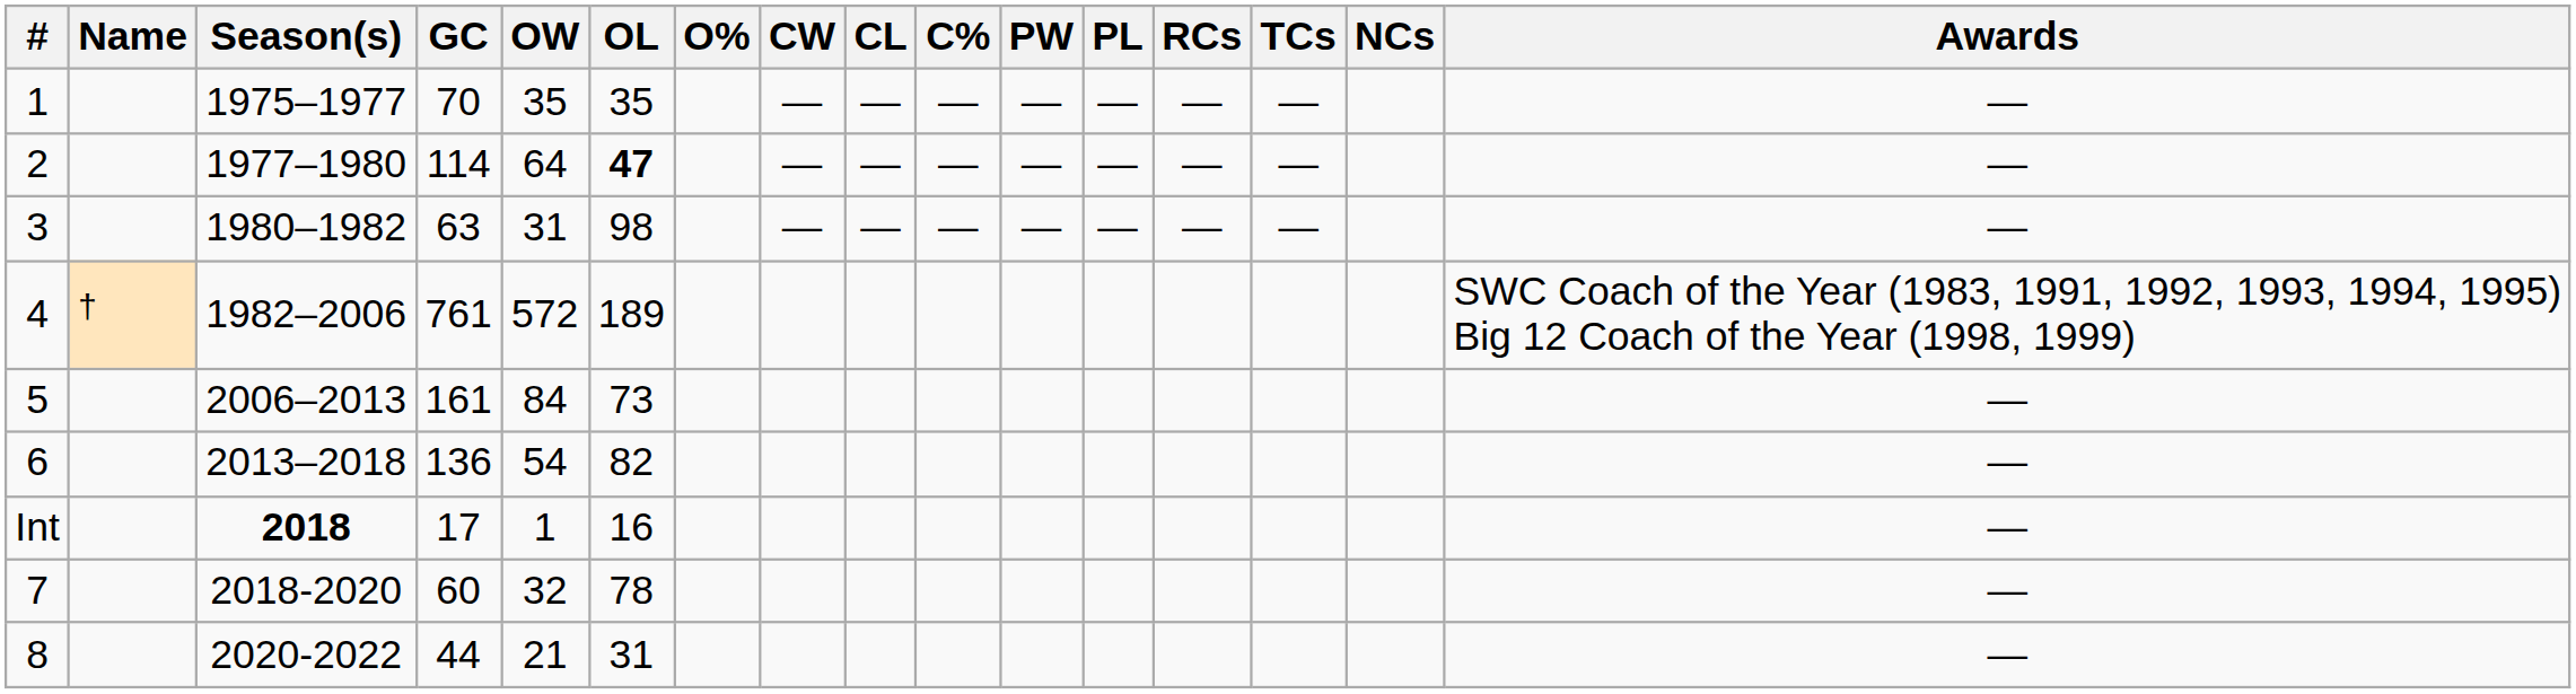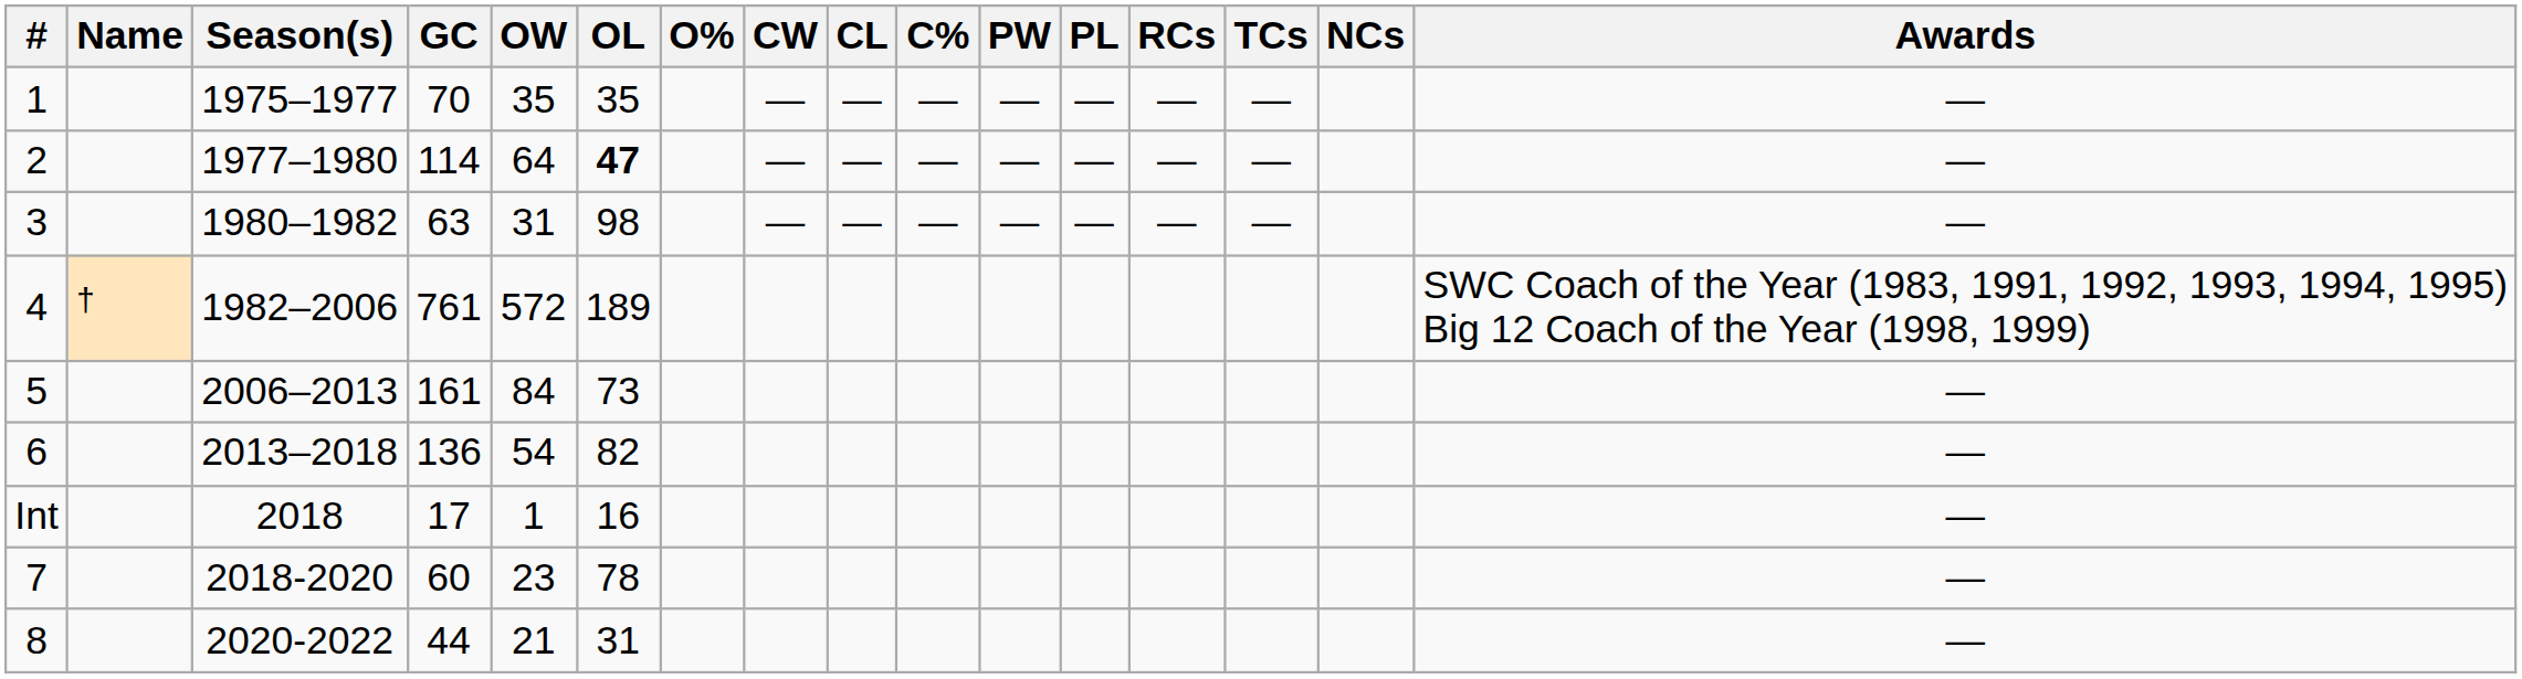 <table class="wikitable sortable">
 <tr>
 <th>#</th>
 <th>Name</th>
 <th>Season(s)</th>
 <th>GC</th>
 <th>OW</th>
 <th>OL</th>
 <th>O%</th>
 <th>CW</th>
 <th>CL</th>
 <th>C%</th>
 <th>PW</th>
 <th>PL</th>
 <th>RCs</th>
 <th>TCs</th>
 <th>NCs</th>
 <th class="unsortable">Awards</th>
 </tr>
 <tr>
 <td align=center>1</td>
 <td></td>
 <td align="center">1975–1977</td>
 <td align="center">70</td>
 <td align="center">35</td>
 <td align="center">35</td>
 <td align="center"></td>
 <td align="center">—</td>
 <td align="center">—</td>
 <td align="center">—</td>
 <td align="center">—</td>
 <td align="center">—</td>
 <td align="center">—</td>
 <td align="center">—</td>
 <td align="center"></td>
 <td align="center">—</td>
 </tr>
 <tr>
 <td align=center>2</td>
 <td></td>
 <td align="center">1977–1980</td>
 <td align="center">114</td>
 <td align="center">64</td>
 <td align="center"><strong>47</strong></td>
 <td align="center"></td>
 <td align="center">—</td>
 <td align="center">—</td>
 <td align="center">—</td>
 <td align="center">—</td>
 <td align="center">—</td>
 <td align="center">—</td>
 <td align="center">—</td>
 <td align="center"></td>
 <td align="center">—</td>
 </tr>
 <tr>
 <td align=center>3</td>
 <td></td>
 <td align="center">1980–1982</td>
 <td align="center">63</td>
 <td align="center">31</td>
 <td align="center">98</td>
 <td align="center"></td>
 <td align="center">—</td>
 <td align="center">—</td>
 <td align="center">—</td>
 <td align="center">—</td>
 <td align="center">—</td>
 <td align="center">—</td>
 <td align="center">—</td>
 <td align="center"></td>
 <td align="center">—</td>
 </tr>
 <tr>
 <td align=center>4</td>
 <td bgcolor="#FFE6BD"><sup>†</sup></td>
 <td align="center">1982–2006</td>
 <td align="center">761</td>
 <td align="center">572</td>
 <td align="center">189</td>
 <td align="center"></td>
 <td align="center"></td>
 <td align="center"></td>
 <td align="center"></td>
 <td align="center"></td>
 <td align="center"></td>
 <td align="center"></td>
 <td align="center"></td>
 <td align="center"></td>
 <td>SWC Coach of the Year (1983, 1991, 1992, 1993, 1994, 1995)<br>Big 12 Coach of the Year (1998, 1999)</td>
 </tr>
 <tr>
 <td align=center>5</td>
 <td></td>
 <td align="center">2006–2013</td>
 <td align="center">161</td>
 <td align="center">84</td>
 <td align="center">73</td>
 <td align="center"></td>
 <td align="center"></td>
 <td align="center"></td>
 <td align="center"></td>
 <td align="center"></td>
 <td align="center"></td>
 <td align="center"></td>
 <td align="center"></td>
 <td align="center"></td>
 <td align="center">—</td>
 </tr>
 <tr>
 <td align=center>6</td>
 <td></td>
 <td align="center">2013–2018</td>
 <td align="center">136</td>
 <td align="center">54</td>
 <td align="center">82</td>
 <td align="center"></td>
 <td align="center"></td>
 <td align="center"></td>
 <td align="center"></td>
 <td align="center"></td>
 <td align="center"></td>
 <td align="center"></td>
 <td align="center"></td>
 <td align="center"></td>
 <td align="center">—</td>
 </tr>
 <tr>
 <td align=center>Int</td>
 <td></td>
-<td align="center"><strong>2018</strong></td>
+<td align="center">2018</td>
 <td align="center">17</td>
 <td align="center">1</td>
 <td align="center">16</td>
 <td align="center"></td>
 <td align="center"></td>
 <td align="center"></td>
 <td align="center"></td>
 <td align="center"></td>
 <td align="center"></td>
 <td align="center"></td>
 <td align="center"></td>
 <td align="center"></td>
 <td align="center">—</td>
 </tr>
 <tr>
 <td align=center>7</td>
 <td></td>
 <td align="center">2018-2020</td>
 <td align="center">60</td>
-<td align="center">32</td>
+<td align="center">23</td>
 <td align="center">78</td>
 <td align="center"></td>
 <td align="center"></td>
 <td align="center"></td>
 <td align="center"></td>
 <td align="center"></td>
 <td align="center"></td>
 <td align="center"></td>
 <td align="center"></td>
 <td align="center"></td>
 <td align="center">—</td>
 </tr>
 <tr>
 <td align=center>8</td>
 <td></td>
 <td align="center">2020-2022</td>
 <td align="center">44</td>
 <td align="center">21</td>
 <td align="center">31</td>
 <td align="center"></td>
 <td align="center"></td>
 <td align="center"></td>
 <td align="center"></td>
 <td align="center"></td>
 <td align="center"></td>
 <td align="center"></td>
 <td align="center"></td>
 <td align="center"></td>
 <td align="center">—</td>
 </tr>
 </table>
